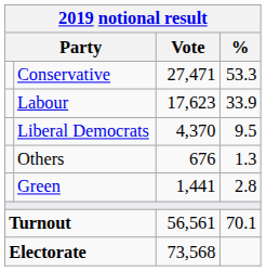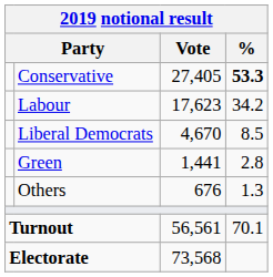 <table class="wikitable">
 <tr>
 <th colspan="4"><a href='#'>2019</a> <a href='#'>notional result</a></th>
 </tr>
 <tr>
 <th bgcolor="#DDDDFF" width="130px" colspan="2">Party</th>
 <th bgcolor="#DDDDFF" width="50px">Vote</th>
 <th bgcolor="#DDDDFF" width="30px">%</th>
 </tr>
 <tr>
 <td></td>
 <td><a href='#'>Conservative</a></td>
-<td align=right>27,471</td>
-<td align=right>53.3</td>
+<td align=right>27,405</td>
+<td align=right><strong>53.3</strong></td>
 </tr>
 <tr>
 <td></td>
 <td><a href='#'>Labour</a></td>
 <td align=right>17,623</td>
-<td align=right>33.9</td>
+<td align=right>34.2</td>
 </tr>
 <tr>
 <td></td>
 <td><a href='#'>Liberal Democrats</a></td>
-<td align=right>4,370</td>
-<td align=right>9.5</td>
+<td align=right>4,670</td>
+<td align=right>8.5</td>
+</tr>
+<tr>
+<td></td>
+<td><a href='#'>Green</a></td>
+<td align=right>1,441</td>
+<td align=right>2.8</td>
 </tr>
 <tr>
 <td></td>
 <td>Others</td>
 <td align=right>676</td>
 <td align=right>1.3</td>
-</tr>
-<tr>
-<td></td>
-<td><a href='#'>Green</a></td>
-<td align=right>1,441</td>
-<td align=right>2.8</td>
 </tr>
 <tr>
 <td colspan="4" bgcolor="#EAECF0"></td>
 </tr>
 <tr>
 <td colspan="2"><strong>Turnout</strong></td>
 <td align=right>56,561</td>
 <td align=right>70.1</td>
 </tr>
 <tr>
 <td colspan="2"><strong>Electorate</strong></td>
 <td align=right>73,568</td>
 </tr>
 </table>
